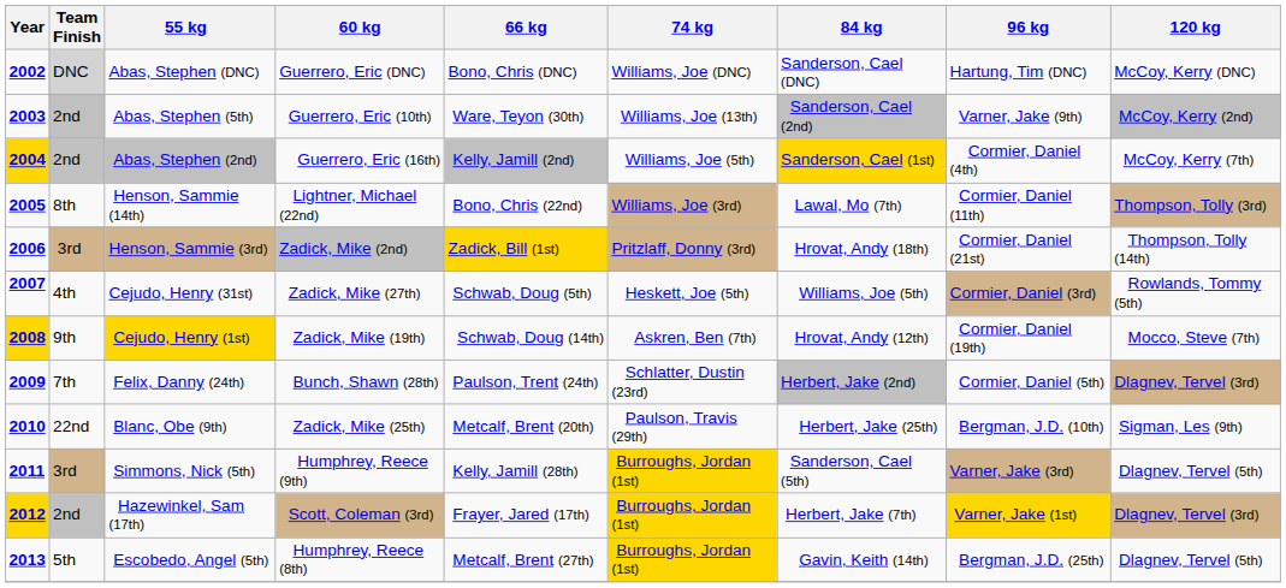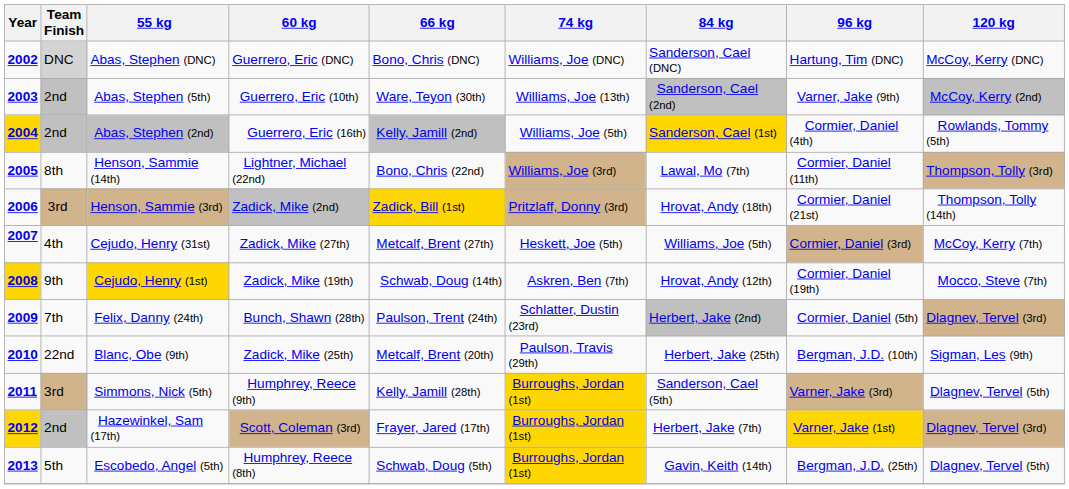 <table class="wikitable sortable" style="font-size: 100%">
 <tr>
 <th>Year</th>
 <th>Team Finish</th>
 <th width=200><a href='#'>55 kg</a>  </th>
 <th width=200><a href='#'>60 kg</a></th>
 <th width=200><a href='#'>66 kg</a></th>
 <th width=200><a href='#'>74 kg</a></th>
 <th width=200><a href='#'>84 kg</a></th>
 <th width=200><a href='#'>96 kg</a></th>
 <th width=200><a href='#'>120 kg</a></th>
 </tr>
 <tr>
 <td><strong><a href='#'>2002</a></strong></td>
 <td bgcolor="lightgray">DNC</td>
 <td><a href='#'>Abas, Stephen</a> <small>(DNC)</small></td>
 <td  bgcolor="GRAY"><a href='#'>Guerrero, Eric</a> <small>(DNC)</small></td>
 <td  bgcolor="GRAY"><a href='#'>Bono, Chris</a> <small>(DNC)</small></td>
 <td  bgcolor="GRAY"><a href='#'>Williams, Joe</a> <small>(DNC)</small></td>
 <td><a href='#'>Sanderson, Cael</a> <small>(DNC)</small></td>
 <td  bgcolor="GRAY"><a href='#'>Hartung, Tim</a> <small>(DNC)</small></td>
 <td  bgcolor="GRAY"><a href='#'>McCoy, Kerry</a> <small>(DNC)</small></td>
 </tr>
 <tr>
 <td><strong><a href='#'>2003</a></strong></td>
 <td bgcolor="SILVER">2nd</td>
 <td> <a href='#'>Abas, Stephen</a> <small>(5th)</small></td>
 <td>  <a href='#'>Guerrero, Eric</a> <small>(10th)</small></td>
 <td> <a href='#'>Ware, Teyon</a> <small>(30th)</small></td>
 <td>  <a href='#'>Williams, Joe</a> <small>(13th)</small></td>
 <td   bgcolor="SILVER">  <a href='#'>Sanderson, Cael</a> <small>(2nd)</small></td>
 <td>  <a href='#'>Varner, Jake</a> <small>(9th)</small></td>
 <td bgcolor="SILVER"> <a href='#'>McCoy, Kerry</a> <small>(2nd)</small></td>
 </tr>
 <tr>
 <td bgcolor="GOLD"><strong><a href='#'>2004</a></strong></td>
 <td bgcolor="SILVER">2nd</td>
 <td bgcolor="SILVER"> <a href='#'>Abas, Stephen</a> <small>(2nd)</small></td>
 <td>    <a href='#'>Guerrero, Eric</a> <small>(16th)</small></td>
 <td bgcolor="SILVER"> <a href='#'>Kelly, Jamill</a> <small>(2nd)</small></td>
 <td>   <a href='#'>Williams, Joe</a> <small>(5th)</small></td>
 <td bgcolor="GOLD"><a href='#'>Sanderson, Cael</a> <small>(1st)</small></td>
 <td>    <a href='#'>Cormier, Daniel</a> <small>(4th)</small></td>
-<td>  <a href='#'>McCoy, Kerry</a> <small>(7th)</small></td>
+<td>   <a href='#'>Rowlands, Tommy</a> <small>(5th)</small></td>
 </tr>
 <tr>
 <td><strong><a href='#'>2005</a></strong></td>
 <td>8th</td>
 <td> <a href='#'>Henson, Sammie</a> <small>(14th)</small></td>
 <td>   <a href='#'>Lightner, Michael</a> <small>(22nd)</small></td>
 <td> <a href='#'>Bono, Chris</a> <small>(22nd)</small></td>
 <td   bgcolor="TAN"><a href='#'>Williams, Joe</a> <small>(3rd)</small></td>
 <td>   <a href='#'>Lawal, Mo</a> <small>(7th)</small></td>
 <td>  <a href='#'>Cormier, Daniel</a> <small>(11th)</small></td>
 <td   bgcolor="TAN"><a href='#'>Thompson, Tolly</a> <small>(3rd)</small></td>
 </tr>
 <tr>
 <td><strong><a href='#'>2006</a></strong></td>
 <td bgcolor="TAN"> 3rd</td>
 <td bgcolor="TAN"><a href='#'>Henson, Sammie</a> <small>(3rd)</small></td>
 <td   bgcolor="SILVER"><a href='#'>Zadick, Mike</a> <small>(2nd)</small></td>
 <td bgcolor="GOLD"><a href='#'>Zadick, Bill</a> <small>(1st)</small></td>
 <td bgcolor="TAN"><a href='#'>Pritzlaff, Donny</a> <small>(3rd)</small></td>
 <td>   <a href='#'>Hrovat, Andy</a> <small>(18th)</small></td>
 <td>  <a href='#'>Cormier, Daniel</a> <small>(21st)</small></td>
 <td>   <a href='#'>Thompson, Tolly</a> <small>(14th)</small></td>
 </tr>
 <tr>
 <td><strong><a href='#'>2007</a></strong>  </td>
 <td>4th</td>
 <td><a href='#'>Cejudo, Henry</a> <small>(31st)</small></td>
 <td>  <a href='#'>Zadick, Mike</a> <small>(27th)</small></td>
-<td> <a href='#'>Schwab, Doug</a> <small>(5th)</small></td>
+<td> <a href='#'>Metcalf, Brent</a> <small>(27th)</small></td>
 <td>   <a href='#'>Heskett, Joe</a> <small>(5th)</small></td>
 <td>    <a href='#'>Williams, Joe</a> <small>(5th)</small></td>
 <td   bgcolor="TAN"><a href='#'>Cormier, Daniel</a> <small>(3rd)</small></td>
-<td>   <a href='#'>Rowlands, Tommy</a> <small>(5th)</small></td>
+<td>  <a href='#'>McCoy, Kerry</a> <small>(7th)</small></td>
 </tr>
 <tr>
 <td bgcolor="GOLD"><strong><a href='#'>2008</a></strong></td>
 <td>9th</td>
 <td bgcolor="GOLD"> <a href='#'>Cejudo, Henry</a> <small>(1st)</small></td>
 <td>   <a href='#'>Zadick, Mike</a> <small>(19th)</small></td>
 <td>  <a href='#'>Schwab, Doug</a> <small>(14th)</small></td>
 <td>     <a href='#'>Askren, Ben</a> <small>(7th)</small></td>
 <td>   <a href='#'>Hrovat, Andy</a> <small>(12th)</small></td>
 <td>  <a href='#'>Cormier, Daniel</a> <small>(19th)</small></td>
 <td>   <a href='#'>Mocco, Steve</a> <small>(7th)</small></td>
 </tr>
 <tr>
 <td><strong><a href='#'>2009</a></strong></td>
 <td>7th</td>
 <td> <a href='#'>Felix, Danny</a> <small>(24th)</small></td>
 <td>   <a href='#'>Bunch, Shawn</a> <small>(28th)</small></td>
 <td> <a href='#'>Paulson, Trent</a> <small>(24th)</small></td>
 <td>   <a href='#'>Schlatter, Dustin</a> <small>(23rd)</small></td>
 <td bgcolor="SILVER"><a href='#'>Herbert, Jake</a> <small>(2nd)</small></td>
 <td>  <a href='#'>Cormier, Daniel</a> <small>(5th)</small></td>
 <td   bgcolor="TAN"><a href='#'>Dlagnev, Tervel</a> <small>(3rd)</small></td>
 </tr>
 <tr>
 <td><strong><a href='#'>2010</a></strong></td>
 <td>22nd</td>
 <td> <a href='#'>Blanc, Obe</a> <small>(9th)</small></td>
 <td>   <a href='#'>Zadick, Mike</a> <small>(25th)</small></td>
 <td> <a href='#'>Metcalf, Brent</a> <small>(20th)</small></td>
 <td>   <a href='#'>Paulson, Travis</a> <small>(29th)</small></td>
 <td>    <a href='#'>Herbert, Jake</a> <small>(25th)</small></td>
 <td>  <a href='#'>Bergman, J.D.</a> <small>(10th)</small></td>
 <td> <a href='#'>Sigman, Les</a> <small>(9th)</small></td>
 </tr>
 <tr>
 <td><strong><a href='#'>2011</a></strong></td>
 <td bgcolor = "TAN">3rd</td>
 <td> <a href='#'>Simmons, Nick</a> <small>(5th)</small></td>
 <td>    <a href='#'>Humphrey, Reece</a> <small>(9th)</small></td>
 <td> <a href='#'>Kelly, Jamill</a> <small>(28th)</small></td>
 <td bgcolor="GOLD"> <a href='#'>Burroughs, Jordan</a> <small>(1st)</small></td>
 <td>  <a href='#'>Sanderson, Cael</a> <small>(5th)</small></td>
 <td bgcolor="TAN"><a href='#'>Varner, Jake</a> <small>(3rd)</small></td>
 <td> <a href='#'>Dlagnev, Tervel</a> <small>(5th)</small></td>
 </tr>
 <tr>
 <td bgcolor="GOLD"><strong><a href='#'>2012</a></strong></td>
 <td bgcolor = "SILVER">2nd</td>
 <td>  <a href='#'>Hazewinkel, Sam</a> <small>(17th)</small></td>
 <td bgcolor="TAN">  <a href='#'>Scott, Coleman</a> <small>(3rd)</small></td>
 <td> <a href='#'>Frayer, Jared</a> <small>(17th)</small></td>
 <td bgcolor="GOLD"> <a href='#'>Burroughs, Jordan</a> <small>(1st)</small></td>
 <td> <a href='#'>Herbert, Jake</a> <small>(7th)</small></td>
 <td bgcolor="GOLD"> <a href='#'>Varner, Jake</a> <small>(1st)</small></td>
 <td bgcolor="TAN"><a href='#'>Dlagnev, Tervel</a> <small>(3rd)</small></td>
 </tr>
 <tr>
 <td><strong><a href='#'>2013</a></strong></td>
 <td>5th</td>
 <td> <a href='#'>Escobedo, Angel</a> <small>(5th)</small></td>
 <td>   <a href='#'>Humphrey, Reece</a> <small>(8th)</small></td>
-<td> <a href='#'>Metcalf, Brent</a> <small>(27th)</small></td>
+<td> <a href='#'>Schwab, Doug</a> <small>(5th)</small></td>
 <td bgcolor="GOLD"> <a href='#'>Burroughs, Jordan</a> <small>(1st)</small></td>
 <td>    <a href='#'>Gavin, Keith</a> <small>(14th)</small></td>
 <td>  <a href='#'>Bergman, J.D.</a> <small>(25th)</small></td>
 <td> <a href='#'>Dlagnev, Tervel</a> <small>(5th)</small></td>
 </tr>
 <tr>
 </tr>
 </table>
